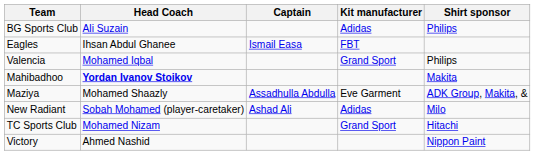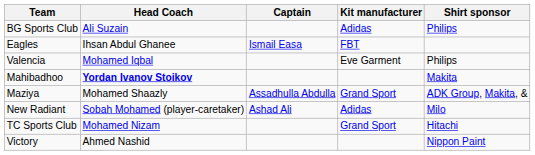 <table class="wikitable sortable" style="text-align: left;">
 <tr>
 <th>Team</th>
 <th>Head Coach</th>
 <th>Captain</th>
 <th>Kit manufacturer</th>
 <th>Shirt sponsor</th>
 </tr>
 <tr>
 <td>BG Sports Club</td>
 <td> <a href='#'>Ali Suzain</a></td>
 <td></td>
 <td><a href='#'>Adidas</a></td>
 <td><a href='#'>Philips</a></td>
 </tr>
 <tr>
 <td>Eagles</td>
 <td> Ihsan Abdul Ghanee</td>
 <td> <a href='#'>Ismail Easa</a></td>
 <td><a href='#'>FBT</a></td>
 <td></td>
 </tr>
 <tr>
 <td>Valencia</td>
 <td> <a href='#'>Mohamed Iqbal</a></td>
 <td></td>
-<td><a href='#'>Grand Sport</a></td>
+<td>Eve Garment</td>
 <td>Philips</td>
 </tr>
 <tr>
 <td>Mahibadhoo</td>
 <td><strong> <a href='#'>Yordan Ivanov Stoikov</a></strong></td>
 <td></td>
 <td></td>
 <td><a href='#'>Makita</a></td>
 </tr>
 <tr>
 <td>Maziya</td>
 <td> Mohamed Shaazly</td>
 <td> <a href='#'>Assadhulla Abdulla</a></td>
-<td>Eve Garment</td>
+<td><a href='#'>Grand Sport</a></td>
 <td><a href='#'>ADK Group</a>, <a href='#'>Makita</a>,  & </td>
 </tr>
 <tr>
 <td>New Radiant</td>
 <td> <a href='#'>Sobah Mohamed</a> (player-caretaker)</td>
 <td> <a href='#'>Ashad Ali</a></td>
 <td><a href='#'>Adidas</a></td>
 <td><a href='#'>Milo</a></td>
 </tr>
 <tr>
 <td>TC Sports Club</td>
 <td> <a href='#'>Mohamed Nizam</a></td>
 <td></td>
 <td><a href='#'>Grand Sport</a></td>
 <td><a href='#'>Hitachi</a></td>
 </tr>
 <tr>
 <td>Victory</td>
 <td> Ahmed Nashid</td>
 <td></td>
 <td></td>
 <td><a href='#'>Nippon Paint</a></td>
 </tr>
 </table>
